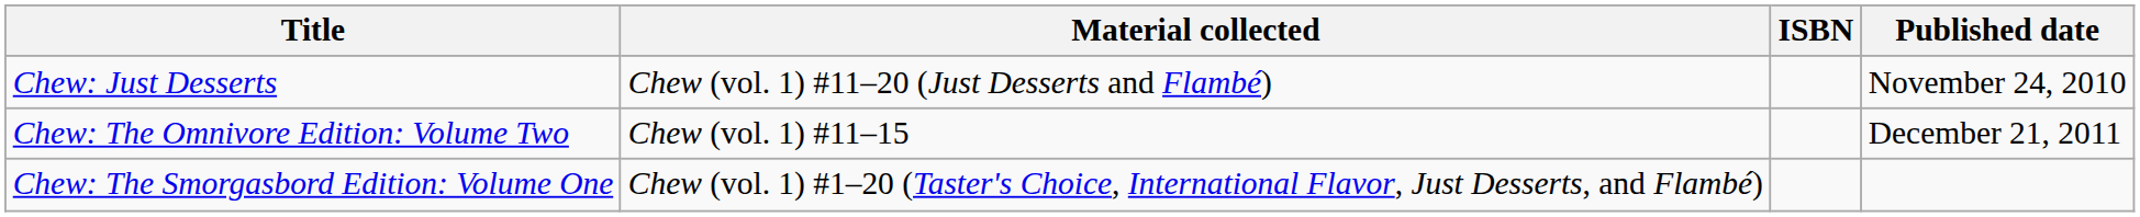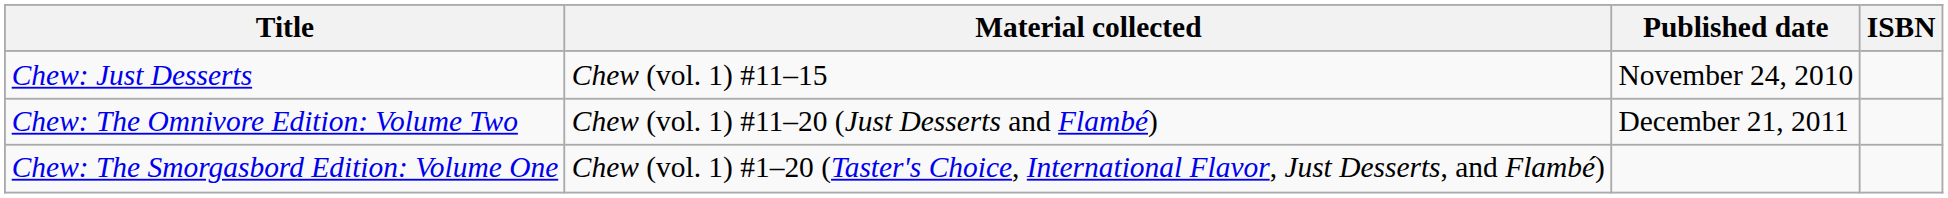 <table class="wikitable">
 <tr>
 <th>Title</th>
 <th>Material collected</th>
+<th>Published date</th>
 <th>ISBN</th>
-<th>Published date</th>
 </tr>
 <tr>
 <td><a href='#'><em>Chew: Just Desserts</em></a></td>
-<td><em>Chew</em> (vol. 1) #11–20 (<em>Just Desserts</em> and <em><a href='#'>Flambé</a></em>)</td>
+<td><em>Chew</em> (vol. 1) #11–15</td>
+<td>November 24, 2010</td>
 <td></td>
-<td>November 24, 2010</td>
 </tr>
 <tr>
 <td><a href='#'><em>Chew: The Omnivore Edition: Volume Two</em></a></td>
-<td><em>Chew</em> (vol. 1) #11–15</td>
+<td><em>Chew</em> (vol. 1) #11–20 (<em>Just Desserts</em> and <em><a href='#'>Flambé</a></em>)</td>
+<td>December 21, 2011</td>
 <td></td>
-<td>December 21, 2011</td>
 </tr>
 <tr>
 <td><a href='#'><em>Chew: The Smorgasbord Edition: Volume One</em></a></td>
 <td><em>Chew</em> (vol. 1) #1–20 (<em><a href='#'>Taster's Choice</a></em>, <em><a href='#'>International Flavor</a></em>, <em>Just Desserts</em>, and <em>Flambé</em>)</td>
 <td></td>
 <td></td>
 </tr>
 </table>
